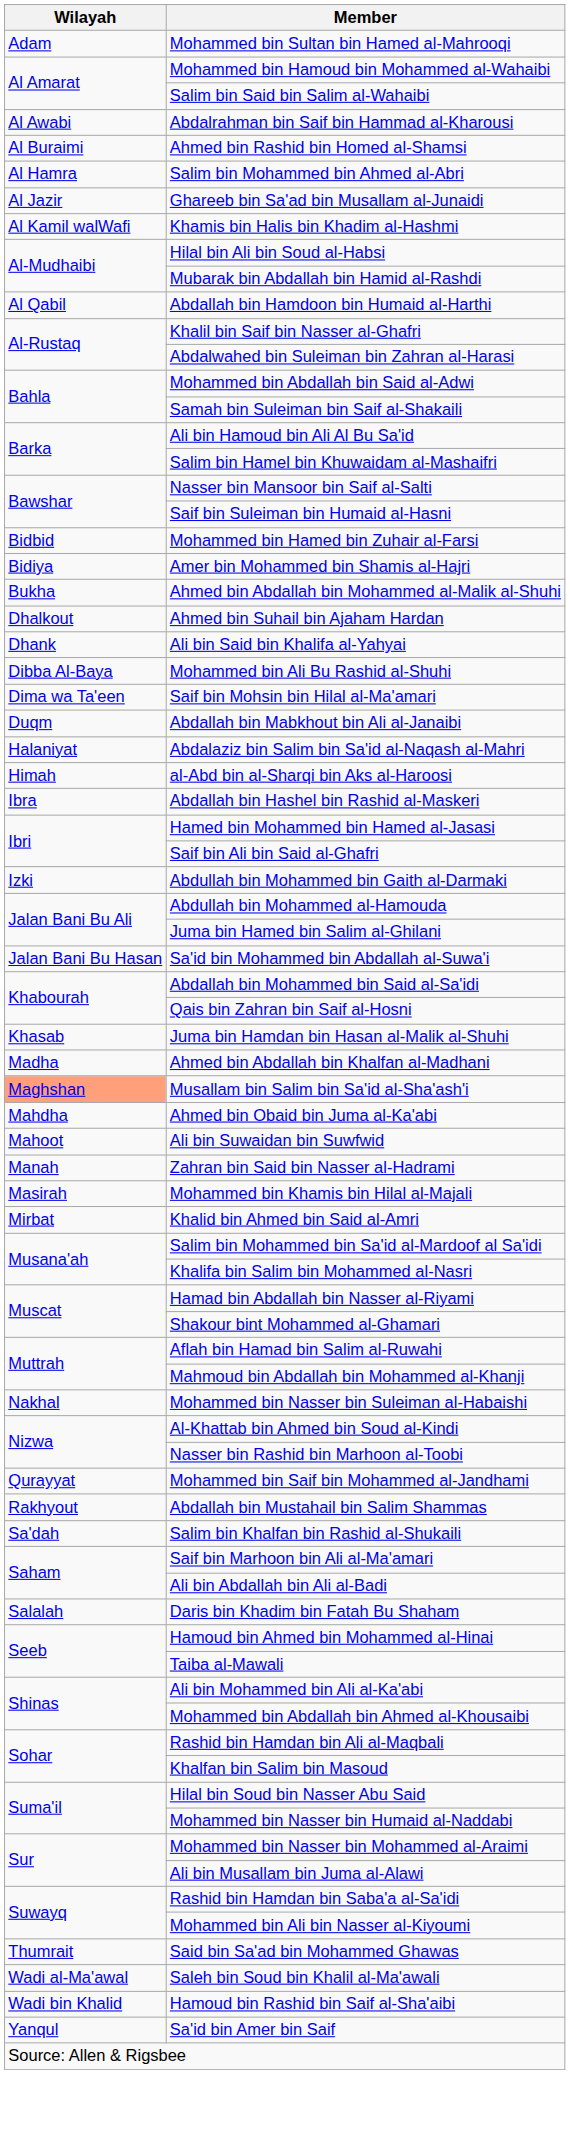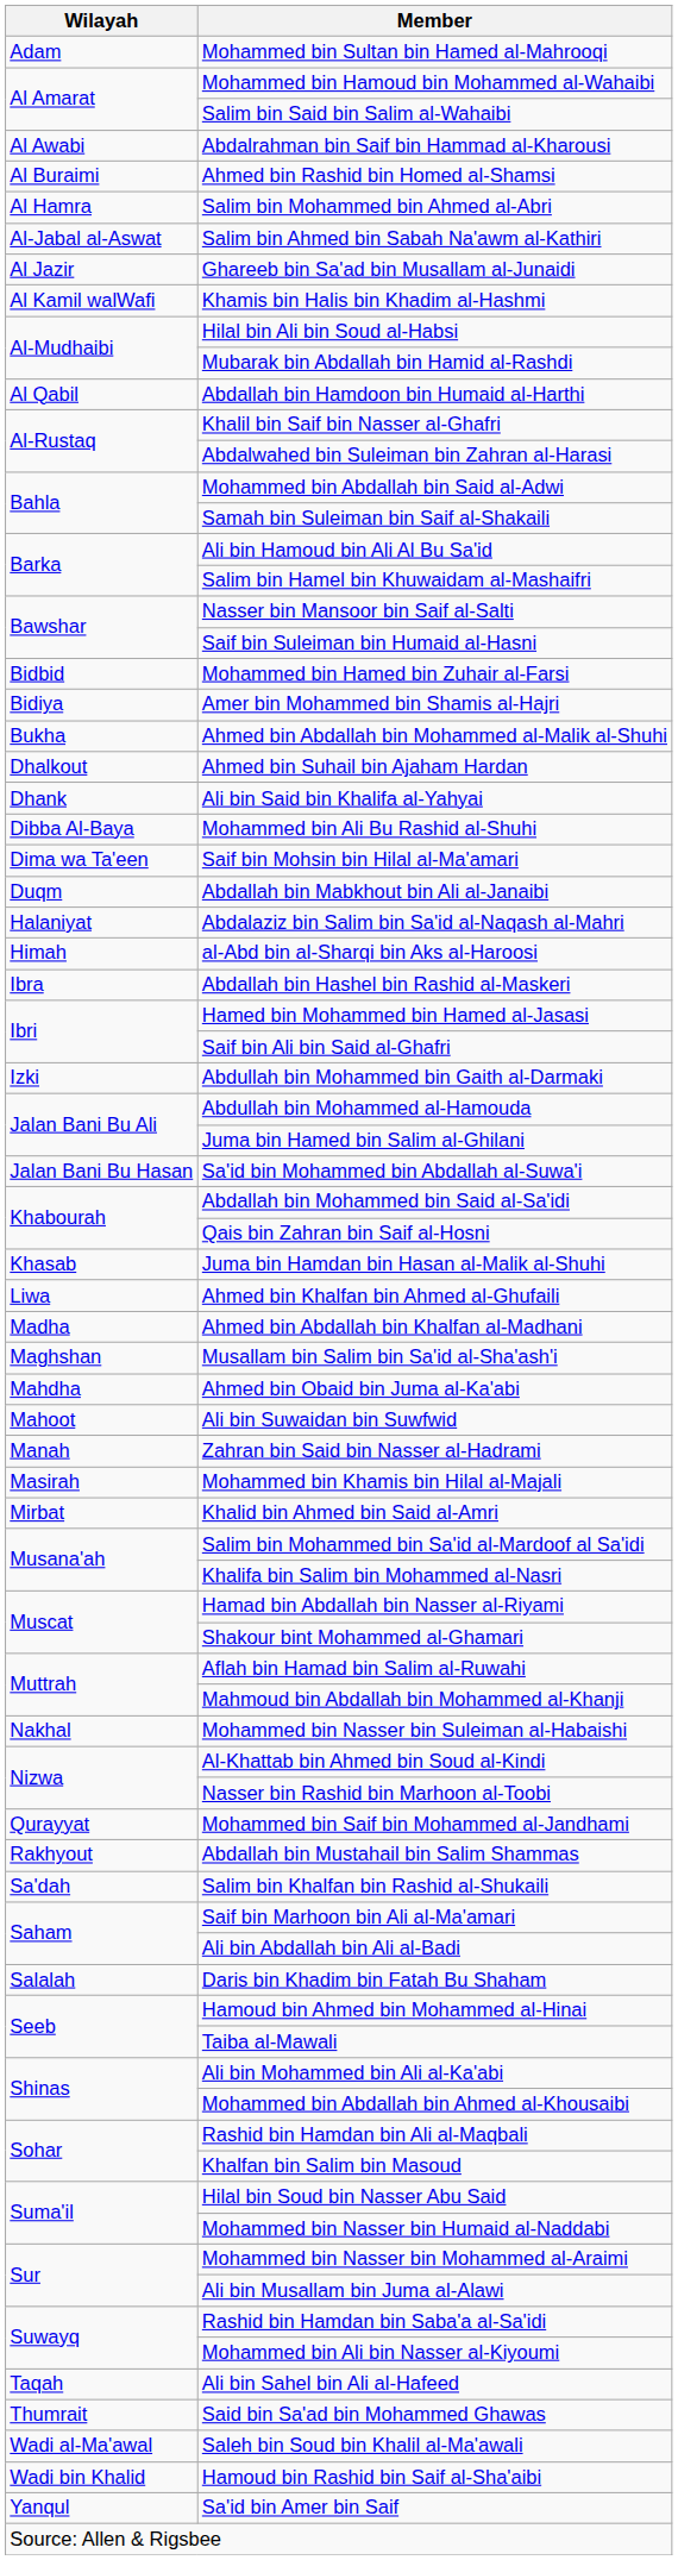 <table class=wikitable>
 <tr>
 <th>Wilayah</th>
 <th>Member</th>
 </tr>
 <tr>
 <td><a href='#'>Adam</a></td>
 <td><a href='#'>Mohammed bin Sultan bin Hamed al-Mahrooqi</a></td>
 </tr>
 <tr>
 <td rowspan=2><a href='#'>Al Amarat</a></td>
 <td><a href='#'>Mohammed bin Hamoud bin Mohammed al-Wahaibi</a></td>
 </tr>
 <tr>
 <td><a href='#'>Salim bin Said bin Salim al-Wahaibi</a></td>
 </tr>
 <tr>
 <td><a href='#'>Al Awabi</a></td>
 <td><a href='#'>Abdalrahman bin Saif bin Hammad al-Kharousi</a></td>
 </tr>
 <tr>
 <td><a href='#'>Al Buraimi</a></td>
 <td><a href='#'>Ahmed bin Rashid bin Homed al-Shamsi</a></td>
 </tr>
 <tr>
 <td><a href='#'>Al Hamra</a></td>
 <td><a href='#'>Salim bin Mohammed bin Ahmed al-Abri</a></td>
+</tr>
+<tr>
+<td><a href='#'>Al-Jabal al-Aswat</a></td>
+<td><a href='#'>Salim bin Ahmed bin Sabah Na'awm al-Kathiri</a></td>
 </tr>
 <tr>
 <td><a href='#'>Al Jazir</a></td>
 <td><a href='#'>Ghareeb bin Sa'ad bin Musallam al-Junaidi</a></td>
 </tr>
 <tr>
 <td><a href='#'>Al Kamil walWafi</a></td>
 <td><a href='#'>Khamis bin Halis bin Khadim al-Hashmi</a></td>
 </tr>
 <tr>
 <td rowspan=2><a href='#'>Al-Mudhaibi</a></td>
 <td><a href='#'>Hilal bin Ali bin Soud al-Habsi</a></td>
 </tr>
 <tr>
 <td><a href='#'>Mubarak bin Abdallah bin Hamid al-Rashdi</a></td>
 </tr>
 <tr>
 <td><a href='#'>Al Qabil</a></td>
 <td><a href='#'>Abdallah bin Hamdoon bin Humaid al-Harthi</a></td>
 </tr>
 <tr>
 <td rowspan=2><a href='#'>Al-Rustaq</a></td>
 <td><a href='#'>Khalil bin Saif bin Nasser al-Ghafri</a></td>
 </tr>
 <tr>
 <td><a href='#'>Abdalwahed bin Suleiman bin Zahran al-Harasi</a></td>
 </tr>
 <tr>
 <td rowspan=2><a href='#'>Bahla</a></td>
 <td><a href='#'>Mohammed bin Abdallah bin Said al-Adwi</a></td>
 </tr>
 <tr>
 <td><a href='#'>Samah bin Suleiman bin Saif al-Shakaili</a></td>
 </tr>
 <tr>
 <td rowspan=2><a href='#'>Barka</a></td>
 <td><a href='#'>Ali bin Hamoud bin Ali Al Bu Sa'id</a></td>
 </tr>
 <tr>
 <td><a href='#'>Salim bin Hamel bin Khuwaidam al-Mashaifri</a></td>
 </tr>
 <tr>
 <td rowspan=2><a href='#'>Bawshar</a></td>
 <td><a href='#'>Nasser bin Mansoor bin Saif al-Salti</a></td>
 </tr>
 <tr>
 <td><a href='#'>Saif bin Suleiman bin Humaid al-Hasni</a></td>
 </tr>
 <tr>
 <td><a href='#'>Bidbid</a></td>
 <td><a href='#'>Mohammed bin Hamed bin Zuhair al-Farsi</a></td>
 </tr>
 <tr>
 <td><a href='#'>Bidiya</a></td>
 <td><a href='#'>Amer bin Mohammed bin Shamis al-Hajri</a></td>
 </tr>
 <tr>
 <td><a href='#'>Bukha</a></td>
 <td><a href='#'>Ahmed bin Abdallah bin Mohammed al-Malik al-Shuhi</a></td>
 </tr>
 <tr>
 <td><a href='#'>Dhalkout</a></td>
 <td><a href='#'>Ahmed bin Suhail bin Ajaham Hardan</a></td>
 </tr>
 <tr>
 <td><a href='#'>Dhank</a></td>
 <td><a href='#'>Ali bin Said bin Khalifa al-Yahyai</a></td>
 </tr>
 <tr>
 <td><a href='#'>Dibba Al-Baya</a></td>
 <td><a href='#'>Mohammed bin Ali Bu Rashid al-Shuhi</a></td>
 </tr>
 <tr>
 <td><a href='#'>Dima wa Ta'een</a></td>
 <td><a href='#'>Saif bin Mohsin bin Hilal al-Ma'amari</a></td>
 </tr>
 <tr>
 <td><a href='#'>Duqm</a></td>
 <td><a href='#'>Abdallah bin Mabkhout bin Ali al-Janaibi</a></td>
 </tr>
 <tr>
 <td><a href='#'>Halaniyat</a></td>
 <td><a href='#'>Abdalaziz bin Salim bin Sa'id al-Naqash al-Mahri</a></td>
 </tr>
 <tr>
 <td><a href='#'>Himah</a></td>
 <td><a href='#'>al-Abd bin al-Sharqi bin Aks al-Haroosi</a></td>
 </tr>
 <tr>
 <td><a href='#'>Ibra</a></td>
 <td><a href='#'>Abdallah bin Hashel bin Rashid al-Maskeri</a></td>
 </tr>
 <tr>
 <td rowspan=2><a href='#'>Ibri</a></td>
 <td><a href='#'>Hamed bin Mohammed bin Hamed al-Jasasi</a></td>
 </tr>
 <tr>
 <td><a href='#'>Saif bin Ali bin Said al-Ghafri</a></td>
 </tr>
 <tr>
 <td><a href='#'>Izki</a></td>
 <td><a href='#'>Abdullah bin Mohammed bin Gaith al-Darmaki</a></td>
 </tr>
 <tr>
 <td rowspan=2><a href='#'>Jalan Bani Bu Ali</a></td>
 <td><a href='#'>Abdullah bin Mohammed al-Hamouda</a></td>
 </tr>
 <tr>
 <td><a href='#'>Juma bin Hamed bin Salim al-Ghilani</a></td>
 </tr>
 <tr>
 <td><a href='#'>Jalan Bani Bu Hasan</a></td>
 <td><a href='#'>Sa'id bin Mohammed bin Abdallah al-Suwa'i</a></td>
 </tr>
 <tr>
 <td rowspan=2><a href='#'>Khabourah</a></td>
 <td><a href='#'>Abdallah bin Mohammed bin Said al-Sa'idi</a></td>
 </tr>
 <tr>
 <td><a href='#'>Qais bin Zahran bin Saif al-Hosni</a></td>
 </tr>
 <tr>
 <td><a href='#'>Khasab</a></td>
 <td><a href='#'>Juma bin Hamdan bin Hasan al-Malik al-Shuhi</a></td>
 </tr>
 <tr>
+<td><a href='#'>Liwa</a></td>
+<td><a href='#'>Ahmed bin Khalfan bin Ahmed al-Ghufaili</a></td>
+</tr>
+<tr>
 <td><a href='#'>Madha</a></td>
 <td><a href='#'>Ahmed bin Abdallah bin Khalfan al-Madhani</a></td>
 </tr>
 <tr>
-<td style="background: lightsalmon;"><a href='#'>Maghshan</a></td>
+<td><a href='#'>Maghshan</a></td>
 <td><a href='#'>Musallam bin Salim bin Sa'id al-Sha'ash'i</a></td>
 </tr>
 <tr>
 <td><a href='#'>Mahdha</a></td>
 <td><a href='#'>Ahmed bin Obaid bin Juma al-Ka'abi</a></td>
 </tr>
 <tr>
 <td><a href='#'>Mahoot</a></td>
 <td><a href='#'>Ali bin Suwaidan bin Suwfwid</a></td>
 </tr>
 <tr>
 <td><a href='#'>Manah</a></td>
 <td><a href='#'>Zahran bin Said bin Nasser al-Hadrami</a></td>
 </tr>
 <tr>
 <td><a href='#'>Masirah</a></td>
 <td><a href='#'>Mohammed bin Khamis bin Hilal al-Majali</a></td>
 </tr>
 <tr>
 <td><a href='#'>Mirbat</a></td>
 <td><a href='#'>Khalid bin Ahmed bin Said al-Amri</a></td>
 </tr>
 <tr>
 <td rowspan=2><a href='#'>Musana'ah</a></td>
 <td><a href='#'>Salim bin Mohammed bin Sa'id al-Mardoof al Sa'idi</a></td>
 </tr>
 <tr>
 <td><a href='#'>Khalifa bin Salim bin Mohammed al-Nasri</a></td>
 </tr>
 <tr>
 <td rowspan=2><a href='#'>Muscat</a></td>
 <td><a href='#'>Hamad bin Abdallah bin Nasser al-Riyami</a></td>
 </tr>
 <tr>
 <td><a href='#'>Shakour bint Mohammed al-Ghamari</a></td>
 </tr>
 <tr>
 <td rowspan=2><a href='#'>Muttrah</a></td>
 <td><a href='#'>Aflah bin Hamad bin Salim al-Ruwahi</a></td>
 </tr>
 <tr>
 <td><a href='#'>Mahmoud bin Abdallah bin Mohammed al-Khanji</a></td>
 </tr>
 <tr>
 <td><a href='#'>Nakhal</a></td>
 <td><a href='#'>Mohammed bin Nasser bin Suleiman al-Habaishi</a></td>
 </tr>
 <tr>
 <td rowspan=2><a href='#'>Nizwa</a></td>
 <td><a href='#'>Al-Khattab bin Ahmed bin Soud al-Kindi</a></td>
 </tr>
 <tr>
 <td><a href='#'>Nasser bin Rashid bin Marhoon al-Toobi</a></td>
 </tr>
 <tr>
 <td><a href='#'>Qurayyat</a></td>
 <td><a href='#'>Mohammed bin Saif bin Mohammed al-Jandhami</a></td>
 </tr>
 <tr>
 <td><a href='#'>Rakhyout</a></td>
 <td><a href='#'>Abdallah bin Mustahail bin Salim Shammas</a></td>
 </tr>
 <tr>
 <td><a href='#'>Sa'dah</a></td>
 <td><a href='#'>Salim bin Khalfan bin Rashid al-Shukaili</a></td>
 </tr>
 <tr>
 <td rowspan=2><a href='#'>Saham</a></td>
 <td><a href='#'>Saif bin Marhoon bin Ali al-Ma'amari</a></td>
 </tr>
 <tr>
 <td><a href='#'>Ali bin Abdallah bin Ali al-Badi</a></td>
 </tr>
 <tr>
 <td><a href='#'>Salalah</a></td>
 <td><a href='#'>Daris bin Khadim bin Fatah Bu Shaham</a></td>
 </tr>
 <tr>
 <td rowspan=2><a href='#'>Seeb</a></td>
 <td><a href='#'>Hamoud bin Ahmed bin Mohammed al-Hinai</a></td>
 </tr>
 <tr>
 <td><a href='#'>Taiba al-Mawali</a></td>
 </tr>
 <tr>
 <td rowspan=2><a href='#'>Shinas</a></td>
 <td><a href='#'>Ali bin Mohammed bin Ali al-Ka'abi</a></td>
 </tr>
 <tr>
 <td><a href='#'>Mohammed bin Abdallah bin Ahmed al-Khousaibi</a></td>
 </tr>
 <tr>
 <td rowspan=2><a href='#'>Sohar</a></td>
 <td><a href='#'>Rashid bin Hamdan bin Ali al-Maqbali</a></td>
 </tr>
 <tr>
 <td><a href='#'>Khalfan bin Salim bin Masoud</a></td>
 </tr>
 <tr>
 <td rowspan=2><a href='#'>Suma'il</a></td>
 <td><a href='#'>Hilal bin Soud bin Nasser Abu Said</a></td>
 </tr>
 <tr>
 <td><a href='#'>Mohammed bin Nasser bin Humaid al-Naddabi</a></td>
 </tr>
 <tr>
 <td rowspan=2><a href='#'>Sur</a></td>
 <td><a href='#'>Mohammed bin Nasser bin Mohammed al-Araimi</a></td>
 </tr>
 <tr>
 <td><a href='#'>Ali bin Musallam bin Juma al-Alawi</a></td>
 </tr>
 <tr>
 <td rowspan=2><a href='#'>Suwayq</a></td>
 <td><a href='#'>Rashid bin Hamdan bin Saba'a al-Sa'idi</a></td>
 </tr>
 <tr>
 <td><a href='#'>Mohammed bin Ali bin Nasser al-Kiyoumi</a></td>
 </tr>
 <tr>
+<td><a href='#'>Taqah</a></td>
+<td><a href='#'>Ali bin Sahel bin Ali al-Hafeed</a></td>
+</tr>
+<tr>
 <td><a href='#'>Thumrait</a></td>
 <td><a href='#'>Said bin Sa'ad bin Mohammed Ghawas</a></td>
 </tr>
 <tr>
 <td><a href='#'>Wadi al-Ma'awal</a></td>
 <td><a href='#'>Saleh bin Soud bin Khalil al-Ma'awali</a></td>
 </tr>
 <tr>
 <td><a href='#'>Wadi bin Khalid</a></td>
 <td><a href='#'>Hamoud bin Rashid bin Saif al-Sha'aibi</a></td>
 </tr>
 <tr>
 <td><a href='#'>Yanqul</a></td>
 <td><a href='#'>Sa'id bin Amer bin Saif</a></td>
 </tr>
 <tr>
 <td colspan=2>Source: Allen & Rigsbee</td>
 </tr>
 </table>
